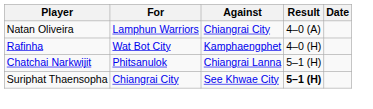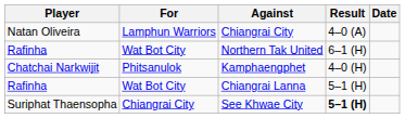 <table class="wikitable">
 <tr>
 <th>Player</th>
 <th>For</th>
 <th>Against</th>
 <th>Result</th>
 <th>Date</th>
 </tr>
 <tr>
 <td> Natan Oliveira</td>
 <td><a href='#'>Lamphun Warriors</a></td>
 <td><a href='#'>Chiangrai City</a></td>
 <td>4–0 (A)</td>
 <td></td>
 </tr>
 <tr>
 <td> <a href='#'>Rafinha</a></td>
 <td><a href='#'>Wat Bot City</a></td>
+<td><a href='#'>Northern Tak United</a></td>
+<td>6–1 (H)</td>
+<td></td>
+</tr>
+<tr>
+<td> <a href='#'>Chatchai Narkwijit</a></td>
+<td><a href='#'>Phitsanulok</a></td>
 <td><a href='#'>Kamphaengphet</a></td>
 <td>4–0 (H)</td>
 <td></td>
 </tr>
 <tr>
-<td> <a href='#'>Chatchai Narkwijit</a></td>
-<td><a href='#'>Phitsanulok</a></td>
+<td> <a href='#'>Rafinha</a></td>
+<td><a href='#'>Wat Bot City</a></td>
 <td><a href='#'>Chiangrai Lanna</a></td>
 <td>5–1 (H)</td>
 <td></td>
 </tr>
 <tr>
 <td> Suriphat Thaensopha</td>
 <td><a href='#'>Chiangrai City</a></td>
 <td><a href='#'>See Khwae City</a></td>
 <td><strong>5–1 (H)</strong></td>
 <td></td>
 </tr>
 </table>
